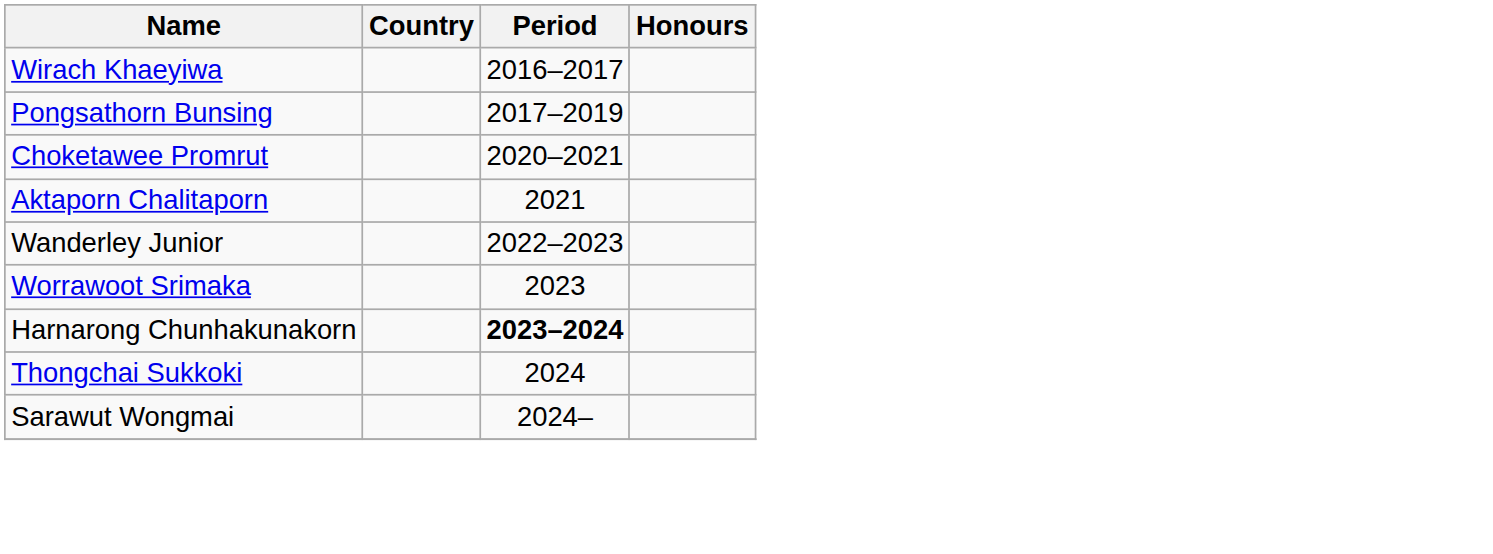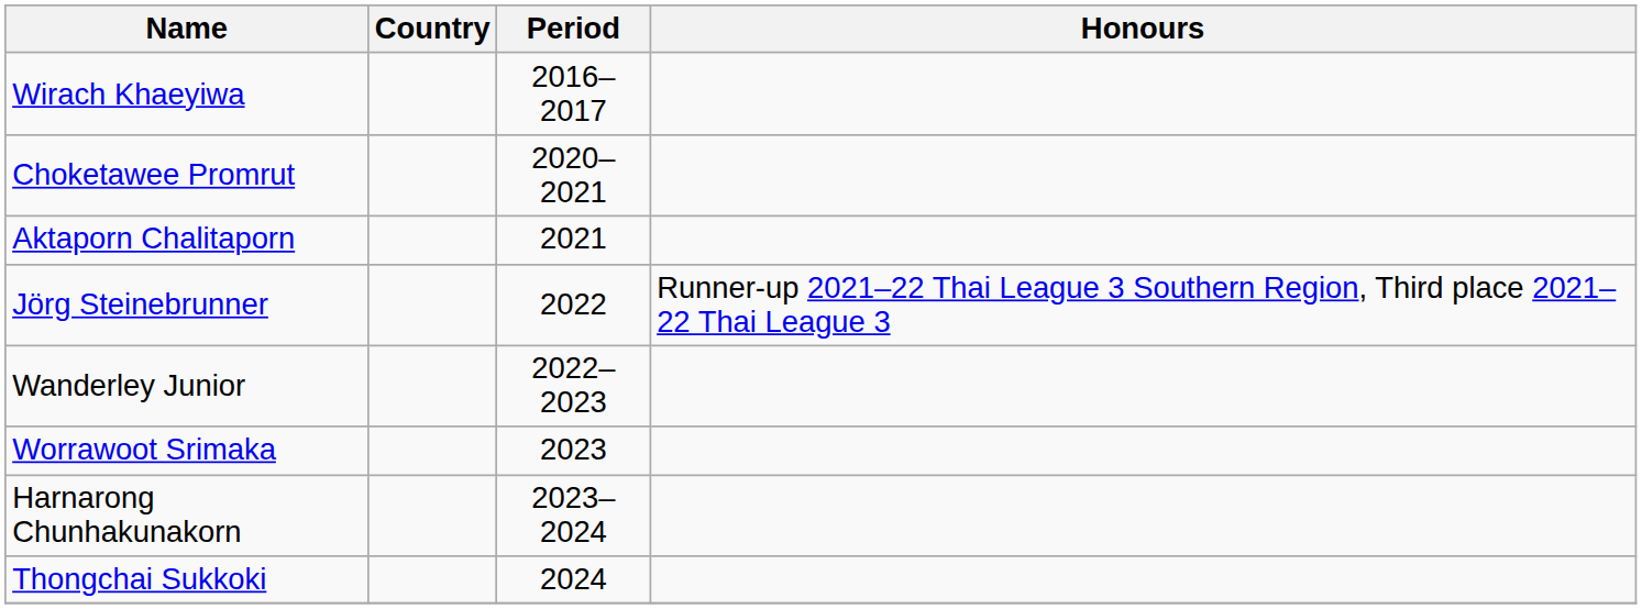 <table class="wikitable">
 <tr>
 <th>Name</th>
 <th>Country</th>
 <th>Period</th>
 <th>Honours</th>
 </tr>
 <tr>
 <td><a href='#'>Wirach Khaeyiwa</a></td>
 <td align="center"></td>
 <td align="center">2016–2017</td>
 <td></td>
 </tr>
 <tr>
-<td><a href='#'>Pongsathorn Bunsing</a></td>
-<td align="center"></td>
-<td align="center">2017–2019</td>
-<td></td>
-</tr>
-<tr>
 <td><a href='#'>Choketawee Promrut</a></td>
 <td align="center"></td>
 <td align="center">2020–2021</td>
 <td></td>
 </tr>
 <tr>
 <td><a href='#'>Aktaporn Chalitaporn</a></td>
 <td align="center"></td>
 <td align="center">2021</td>
 <td></td>
+</tr>
+<tr>
+<td><a href='#'>Jörg Steinebrunner</a></td>
+<td align="center"></td>
+<td align="center">2022</td>
+<td>Runner-up <a href='#'>2021–22 Thai League 3 Southern Region</a>, Third place <a href='#'>2021–22 Thai League 3</a></td>
 </tr>
 <tr>
 <td>Wanderley Junior</td>
 <td align="center"></td>
 <td align="center">2022–2023</td>
 <td></td>
 </tr>
 <tr>
 <td><a href='#'>Worrawoot Srimaka</a></td>
 <td align="center"></td>
 <td align="center">2023</td>
 <td></td>
 </tr>
 <tr>
 <td>Harnarong Chunhakunakorn</td>
 <td align="center"></td>
-<td align="center"><strong>2023–2024</strong></td>
+<td align="center">2023–2024</td>
 <td></td>
 </tr>
 <tr>
 <td><a href='#'>Thongchai Sukkoki</a></td>
 <td align="center"></td>
 <td align="center">2024</td>
 <td></td>
 </tr>
 <tr>
-<td>Sarawut Wongmai</td>
-<td align="center"></td>
-<td align="center">2024–</td>
-<td></td>
-</tr>
-<tr>
 </tr>
 </table>
